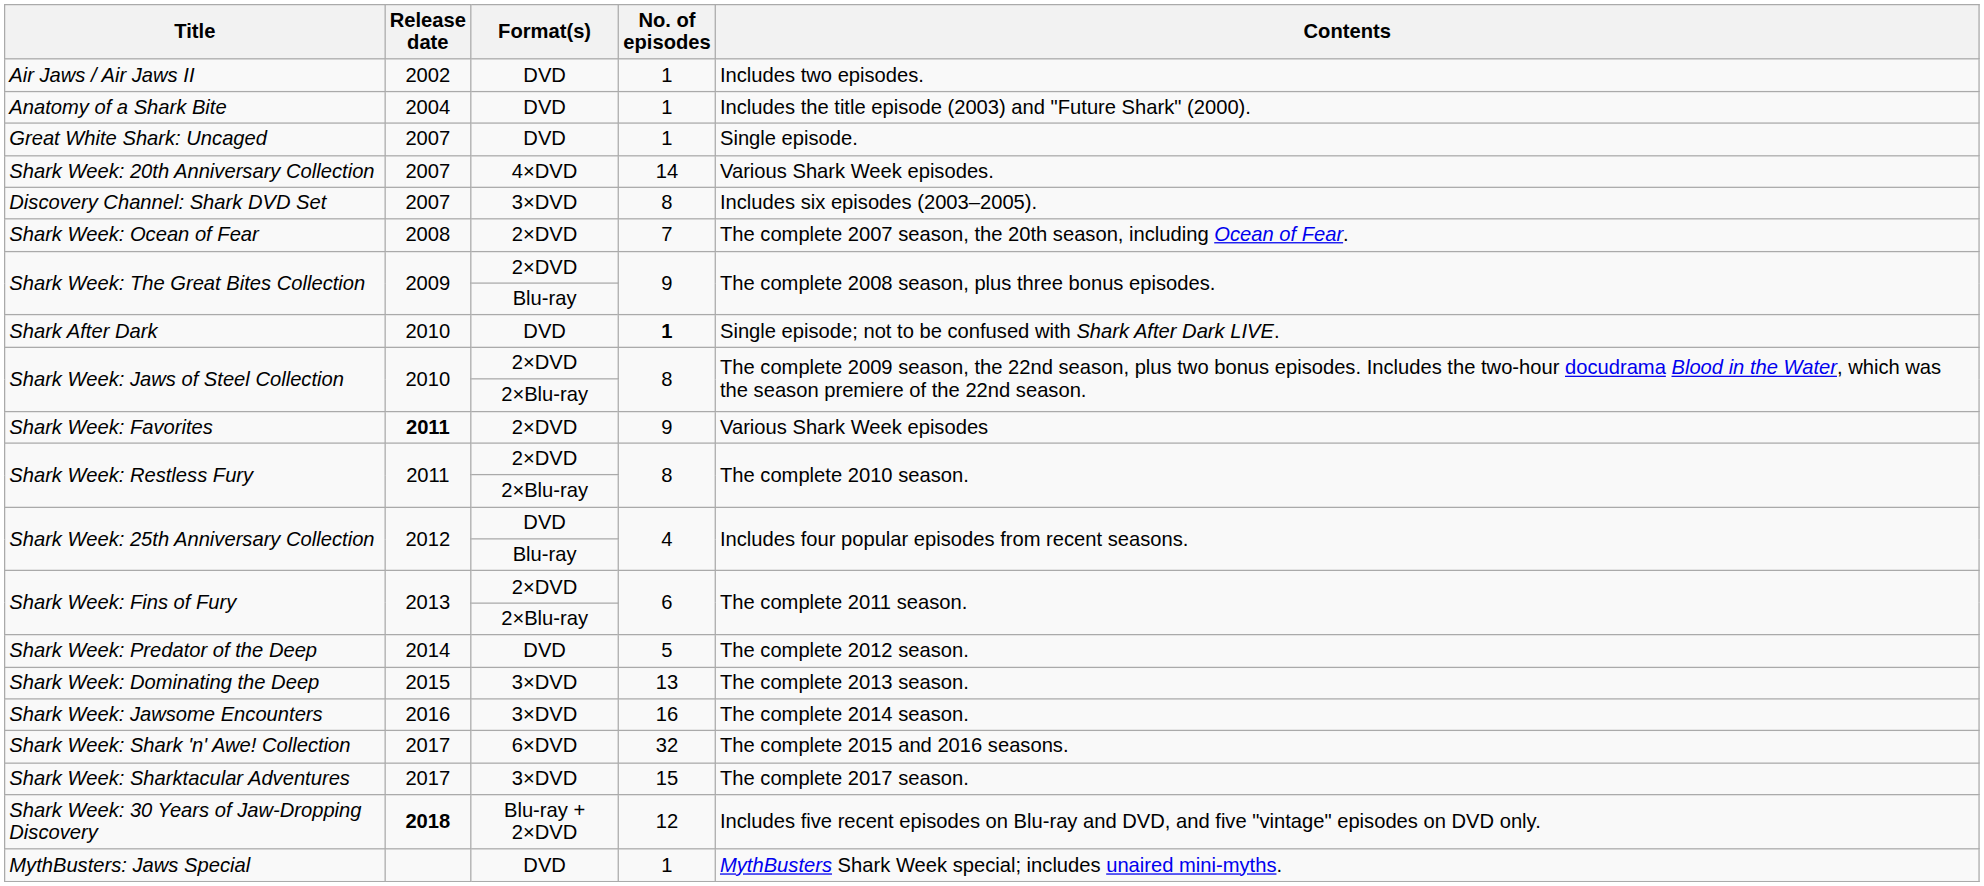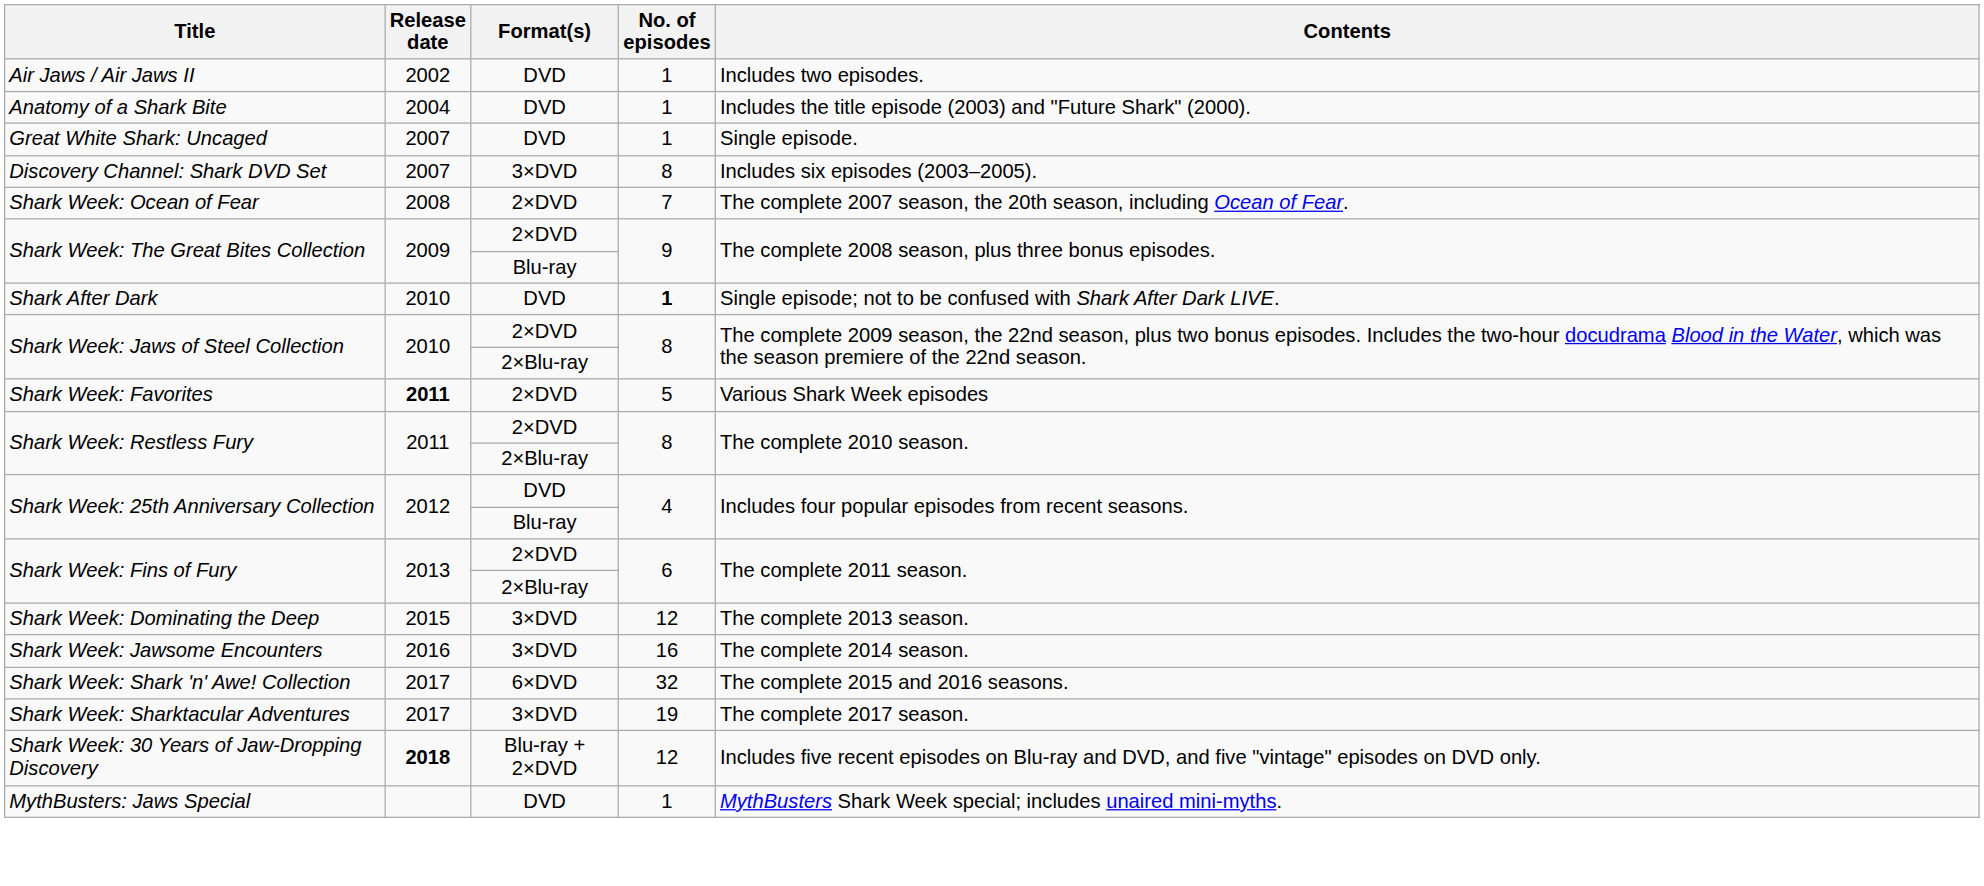 <table class="wikitable">
 <tr>
 <th>Title</th>
 <th>Release<br>date</th>
 <th>Format(s)</th>
 <th>No. of<br>episodes</th>
 <th>Contents</th>
 </tr>
 <tr>
 <td><em>Air Jaws / Air Jaws II</em></td>
 <td style="text-align:center;">2002</td>
 <td style="text-align:center;">DVD</td>
 <td style="text-align:center;">1</td>
 <td>Includes two episodes.</td>
 </tr>
 <tr>
 <td><em>Anatomy of a Shark Bite</em></td>
 <td style="text-align:center;">2004</td>
 <td style="text-align:center;">DVD</td>
 <td style="text-align:center;">1</td>
 <td>Includes the title episode (2003) and "Future Shark" (2000).</td>
 </tr>
 <tr>
 <td><em>Great White Shark: Uncaged</em></td>
 <td style="text-align:center;">2007</td>
 <td style="text-align:center;">DVD</td>
 <td style="text-align:center;">1</td>
 <td>Single episode.</td>
-</tr>
-<tr>
-<td><em>Shark Week: 20th Anniversary Collection</em></td>
-<td style="text-align:center;">2007</td>
-<td style="text-align:center;">4×DVD</td>
-<td style="text-align:center;">14</td>
-<td>Various Shark Week episodes.</td>
 </tr>
 <tr>
 <td><em>Discovery Channel: Shark DVD Set</em></td>
 <td style="text-align:center;">2007</td>
 <td style="text-align:center;">3×DVD</td>
 <td style="text-align:center;">8</td>
 <td>Includes six episodes (2003–2005).</td>
 </tr>
 <tr>
 <td><em>Shark Week: Ocean of Fear</em></td>
 <td style="text-align:center;">2008</td>
 <td style="text-align:center;">2×DVD</td>
 <td style="text-align:center;">7</td>
 <td>The complete 2007 season, the 20th season, including <em><a href='#'>Ocean of Fear</a></em>.</td>
 </tr>
 <tr>
 <td rowspan="2"><em>Shark Week: The Great Bites Collection</em></td>
 <td rowspan="2" style="text-align:center;">2009</td>
 <td style="text-align:center;">2×DVD</td>
 <td rowspan="2" style="text-align:center;">9</td>
 <td rowspan="2">The complete 2008 season, plus three bonus episodes.</td>
 </tr>
 <tr>
 <td style="text-align:center;">Blu-ray</td>
 </tr>
 <tr>
 <td><em>Shark After Dark</em></td>
 <td style="text-align:center;">2010</td>
 <td style="text-align:center;">DVD</td>
 <td style="text-align:center;"><strong>1</strong></td>
 <td>Single episode; not to be confused with <em>Shark After Dark LIVE</em>.</td>
 </tr>
 <tr>
 <td rowspan="2"><em>Shark Week: Jaws of Steel Collection</em></td>
 <td rowspan="2" style="text-align:center;">2010</td>
 <td style="text-align:center;">2×DVD</td>
 <td rowspan="2" style="text-align:center;">8</td>
 <td rowspan="2">The complete 2009 season, the 22nd season, plus two bonus episodes. Includes the two-hour <a href='#'>docudrama</a> <em><a href='#'>Blood in the Water</a></em>, which was the season premiere of the 22nd season.</td>
 </tr>
 <tr>
 <td style="text-align:center;">2×Blu-ray</td>
 </tr>
 <tr>
 <td><em>Shark Week: Favorites</em></td>
 <td style="text-align:center;"><strong>2011</strong></td>
 <td style="text-align:center;">2×DVD</td>
-<td style="text-align:center;">9</td>
+<td style="text-align:center;">5</td>
 <td>Various Shark Week episodes</td>
 </tr>
 <tr>
 <td rowspan="2"><em>Shark Week: Restless Fury</em></td>
 <td rowspan="2" style="text-align:center;">2011</td>
 <td style="text-align:center;">2×DVD</td>
 <td rowspan="2" style="text-align:center;">8</td>
 <td rowspan="2">The complete 2010 season.</td>
 </tr>
 <tr>
 <td style="text-align:center;">2×Blu-ray</td>
 </tr>
 <tr>
 <td rowspan="2"><em>Shark Week: 25th Anniversary Collection</em></td>
 <td rowspan="2" style="text-align:center;">2012</td>
 <td style="text-align:center;">DVD</td>
 <td rowspan="2" style="text-align:center;">4</td>
 <td rowspan="2">Includes four popular episodes from recent seasons.</td>
 </tr>
 <tr>
 <td style="text-align:center;">Blu-ray</td>
 </tr>
 <tr>
 <td rowspan="2"><em>Shark Week: Fins of Fury</em></td>
 <td rowspan="2" style="text-align:center;">2013</td>
 <td style="text-align:center;">2×DVD</td>
 <td rowspan="2" style="text-align:center;">6</td>
 <td rowspan="2">The complete 2011 season.</td>
 </tr>
 <tr>
 <td style="text-align:center;">2×Blu-ray</td>
 </tr>
 <tr>
-<td><em>Shark Week: Predator of the Deep</em></td>
-<td style="text-align:center;">2014</td>
-<td style="text-align:center;">DVD</td>
-<td style="text-align:center;">5</td>
-<td>The complete 2012 season.</td>
-</tr>
-<tr>
 <td><em>Shark Week: Dominating the Deep</em></td>
 <td style="text-align:center;">2015</td>
 <td style="text-align:center;">3×DVD</td>
-<td style="text-align:center;">13</td>
+<td style="text-align:center;">12</td>
 <td>The complete 2013 season.</td>
 </tr>
 <tr>
 <td><em>Shark Week: Jawsome Encounters</em></td>
 <td style="text-align:center;">2016</td>
 <td style="text-align:center;">3×DVD</td>
 <td style="text-align:center;">16</td>
 <td>The complete 2014 season.</td>
 </tr>
 <tr>
 <td><em>Shark Week: Shark 'n' Awe! Collection</em></td>
 <td style="text-align:center;">2017</td>
 <td style="text-align:center;">6×DVD</td>
 <td style="text-align:center;">32</td>
 <td>The complete 2015 and 2016 seasons.</td>
 </tr>
 <tr>
 <td><em>Shark Week: Sharktacular Adventures</em></td>
 <td style="text-align:center;">2017</td>
 <td style="text-align:center;">3×DVD</td>
-<td style="text-align:center;">15</td>
+<td style="text-align:center;">19</td>
 <td>The complete 2017 season.</td>
 </tr>
 <tr>
 <td><em>Shark Week: 30 Years of Jaw-Dropping Discovery</em></td>
 <td style="text-align:center;"><strong>2018</strong></td>
 <td style="text-align:center;">Blu-ray + 2×DVD</td>
 <td style="text-align:center;">12</td>
 <td>Includes five recent episodes on Blu-ray and DVD, and five "vintage" episodes on DVD only.</td>
 </tr>
 <tr>
 <td><em>MythBusters: Jaws Special</em></td>
 <td></td>
 <td style="text-align:center;">DVD</td>
 <td style="text-align:center;">1</td>
 <td><em><a href='#'>MythBusters</a></em> Shark Week special; includes <a href='#'>unaired mini-myths</a>.</td>
 </tr>
 </table>
